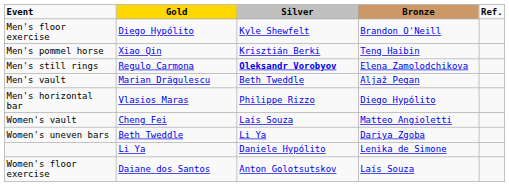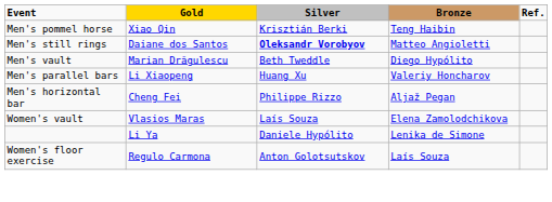 <table class="wikitable">
 <tr>
 <td style="width:12em;"><strong>Event</strong></td>
 <td style="text-align:center; background:gold; width:13em;"><strong>Gold</strong></td>
 <td style="text-align:center; background:silver; width:13em;"><strong>Silver</strong></td>
 <td style="text-align:center; background:#c96; width:13em;"><strong>Bronze</strong></td>
 <td style="width:1em;"><strong>Ref.</strong></td>
-</tr>
-<tr>
-<td>Men's floor exercise</td>
-<td> <a href='#'>Diego Hypólito</a></td>
-<td> <a href='#'>Kyle Shewfelt</a></td>
-<td> <a href='#'>Brandon O'Neill</a></td>
-<td></td>
 </tr>
 <tr>
 <td>Men's pommel horse</td>
 <td> <a href='#'>Xiao Qin</a></td>
 <td> <a href='#'>Krisztián Berki</a></td>
 <td> <a href='#'>Teng Haibin</a></td>
 <td></td>
 </tr>
 <tr>
 <td>Men's still rings</td>
-<td> <a href='#'>Regulo Carmona</a></td>
+<td> <a href='#'>Daiane dos Santos</a></td>
 <td><strong> <a href='#'>Oleksandr Vorobyov</a></strong></td>
-<td> <a href='#'>Elena Zamolodchikova</a></td>
+<td> <a href='#'>Matteo Angioletti</a></td>
 <td></td>
 </tr>
 <tr>
 <td>Men's vault</td>
 <td> <a href='#'>Marian Drăgulescu</a></td>
 <td> <a href='#'>Beth Tweddle</a></td>
+<td> <a href='#'>Diego Hypólito</a></td>
+<td></td>
+</tr>
+<tr>
+<td>Men's parallel bars</td>
+<td> <a href='#'>Li Xiaopeng</a></td>
+<td> <a href='#'>Huang Xu</a></td>
+<td> <a href='#'>Valeriy Honcharov</a></td>
+<td></td>
+</tr>
+<tr>
+<td>Men's horizontal bar</td>
+<td> <a href='#'>Cheng Fei</a></td>
+<td> <a href='#'>Philippe Rizzo</a></td>
 <td> <a href='#'>Aljaž Pegan</a></td>
 <td></td>
 </tr>
 <tr>
-<td>Men's horizontal bar</td>
+<td>Women's vault</td>
 <td> <a href='#'>Vlasios Maras</a></td>
-<td> <a href='#'>Philippe Rizzo</a></td>
-<td> <a href='#'>Diego Hypólito</a></td>
-<td></td>
-</tr>
-<tr>
-<td>Women's vault</td>
-<td> <a href='#'>Cheng Fei</a></td>
 <td> <a href='#'>Laís Souza</a></td>
-<td> <a href='#'>Matteo Angioletti</a></td>
-<td></td>
-</tr>
-<tr>
-<td>Women's uneven bars</td>
-<td> <a href='#'>Beth Tweddle</a></td>
-<td> <a href='#'>Li Ya</a></td>
-<td> <a href='#'>Dariya Zgoba</a></td>
+<td> <a href='#'>Elena Zamolodchikova</a></td>
 <td></td>
 </tr>
 <tr>
 <td></td>
 <td> <a href='#'>Li Ya</a></td>
 <td> <a href='#'>Daniele Hypólito</a></td>
 <td> <a href='#'>Lenika de Simone</a></td>
 <td></td>
 </tr>
 <tr>
 <td>Women's floor exercise</td>
-<td> <a href='#'>Daiane dos Santos</a></td>
+<td> <a href='#'>Regulo Carmona</a></td>
 <td> <a href='#'>Anton Golotsutskov</a></td>
 <td> <a href='#'>Laís Souza</a></td>
 <td></td>
 </tr>
 </table>
